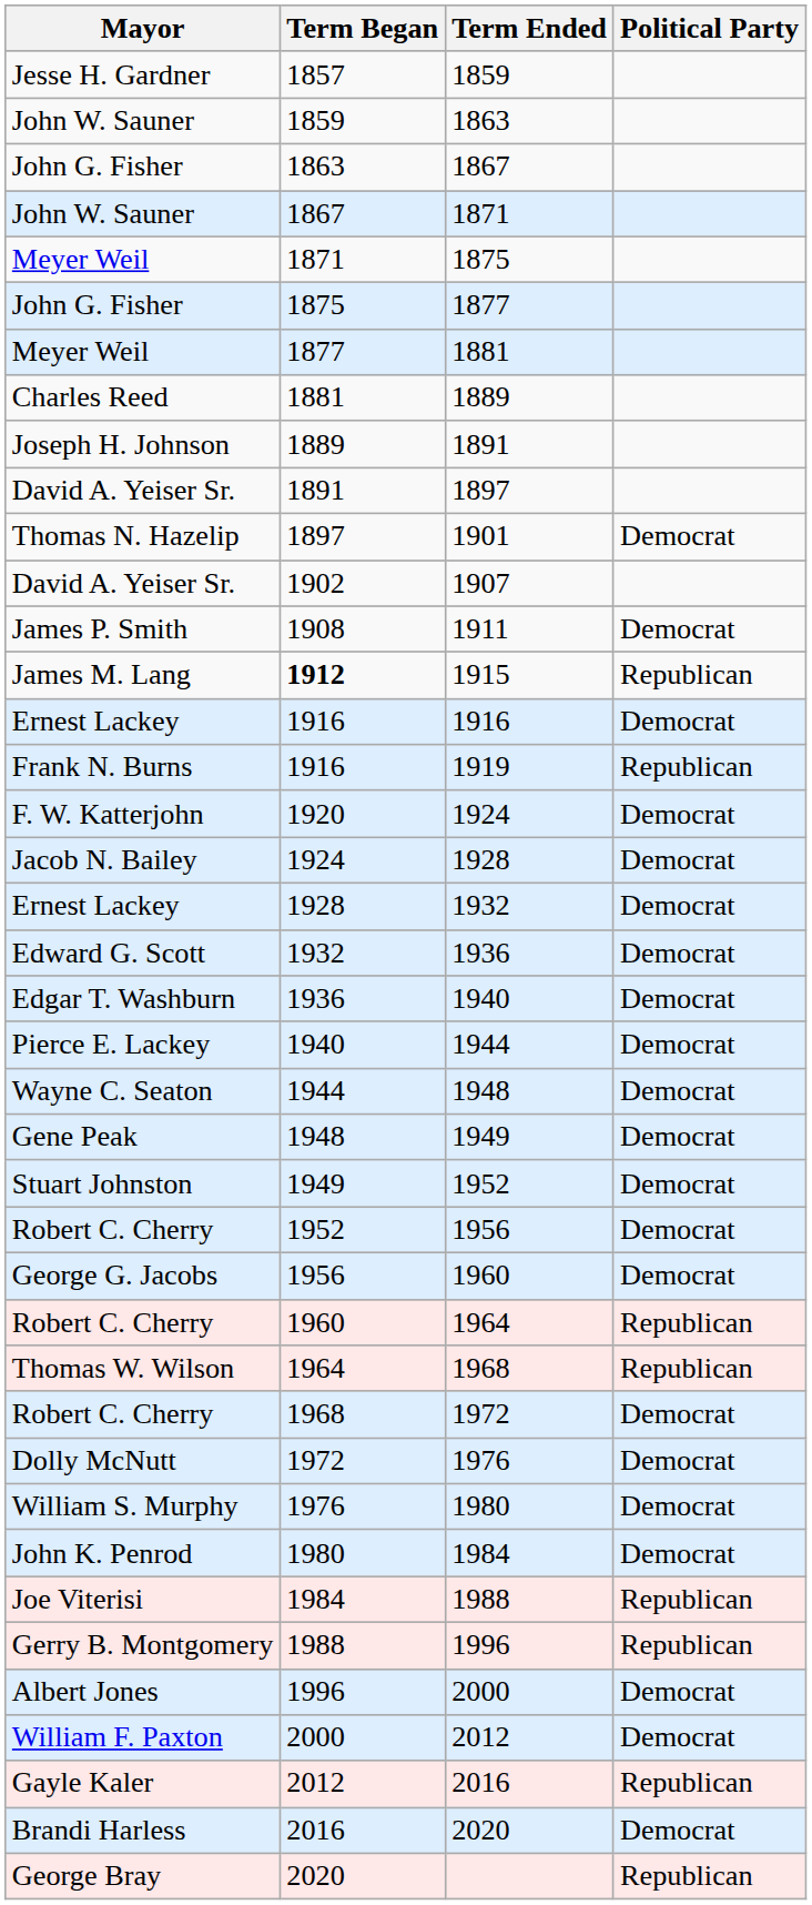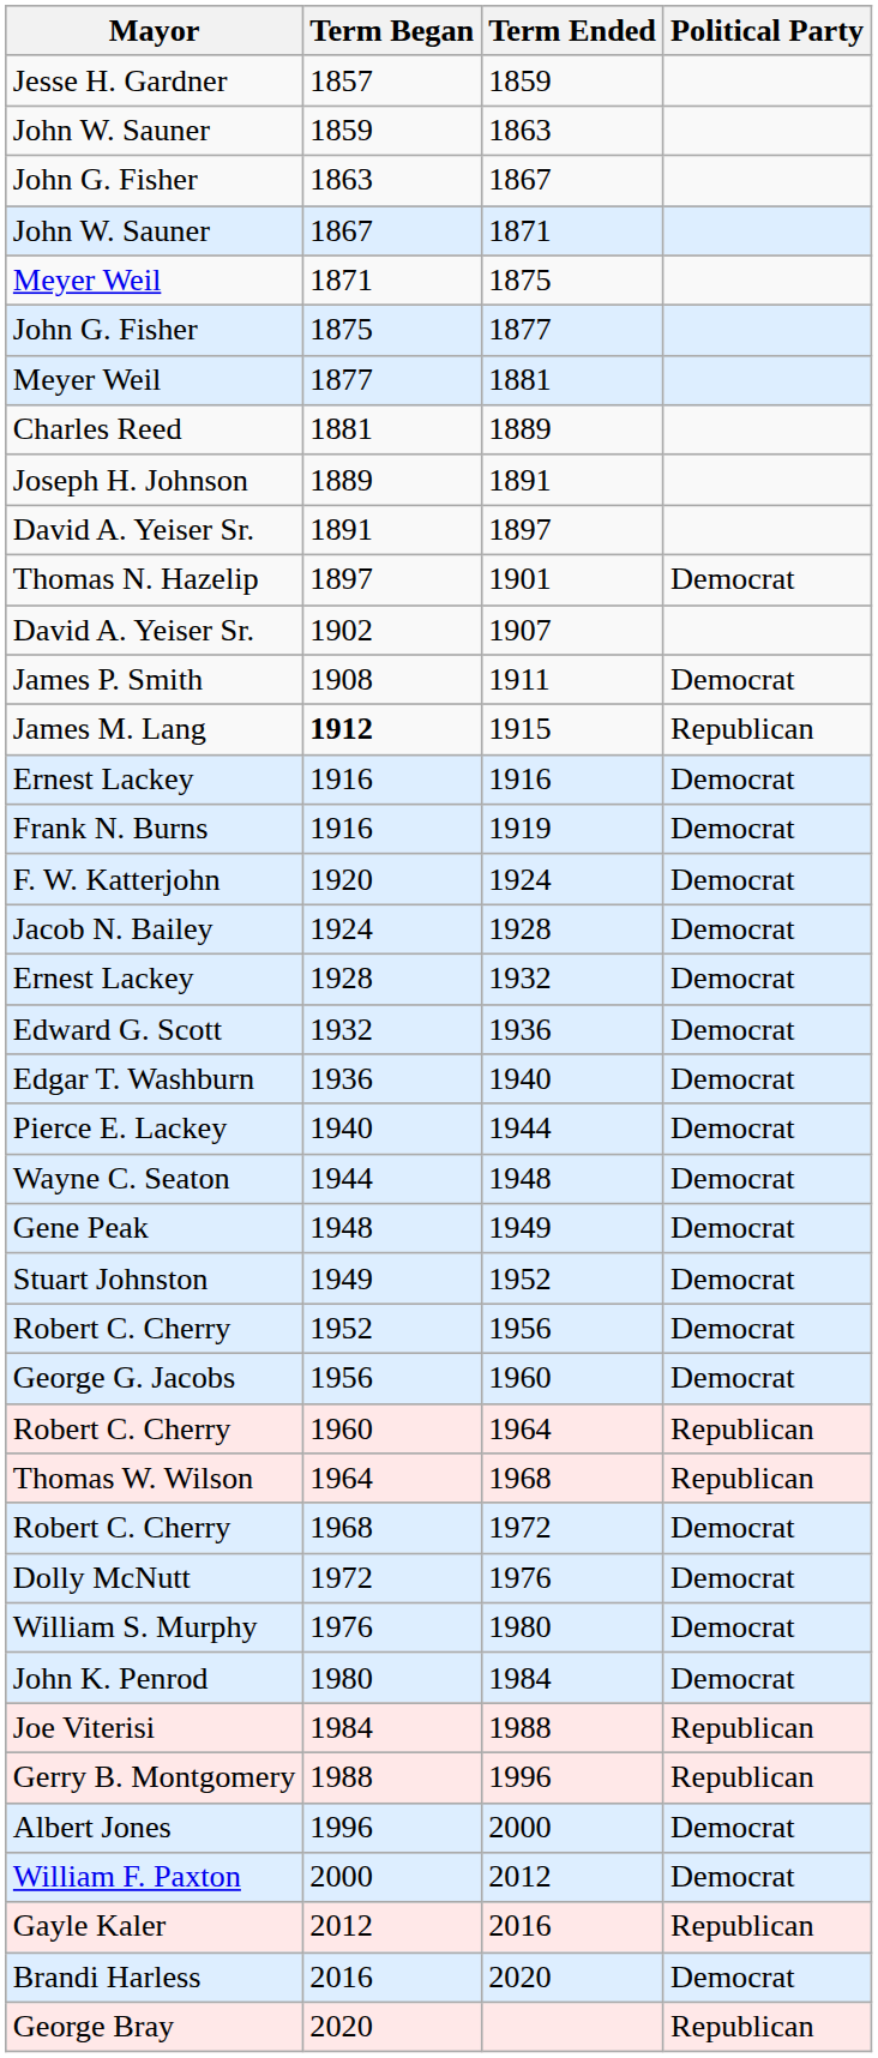 <table class="wikitable">
 <tr>
 <th>Mayor</th>
 <th>Term Began</th>
 <th>Term Ended</th>
 <th>Political Party</th>
 </tr>
 <tr>
 <td>Jesse H. Gardner</td>
 <td>1857</td>
 <td>1859</td>
 <td></td>
 </tr>
 <tr>
 <td>John W. Sauner</td>
 <td>1859</td>
 <td>1863</td>
 <td></td>
 </tr>
 <tr>
 <td>John G. Fisher</td>
 <td>1863</td>
 <td>1867</td>
 <td></td>
 </tr>
 <tr bgcolor="#ddeeff">
 <td>John W. Sauner</td>
 <td>1867</td>
 <td>1871</td>
 <td></td>
 </tr>
 <tr>
 <td><a href='#'>Meyer Weil</a></td>
 <td>1871</td>
 <td>1875</td>
 <td></td>
 </tr>
 <tr bgcolor="#ddeeff">
 <td>John G. Fisher</td>
 <td>1875</td>
 <td>1877</td>
 <td></td>
 </tr>
 <tr bgcolor="#ddeeff">
 <td>Meyer Weil</td>
 <td>1877</td>
 <td>1881</td>
 <td></td>
 </tr>
 <tr>
 <td>Charles Reed</td>
 <td>1881</td>
 <td>1889</td>
 <td></td>
 </tr>
 <tr>
 <td>Joseph H. Johnson</td>
 <td>1889</td>
 <td>1891</td>
 <td></td>
 </tr>
 <tr>
 <td>David A. Yeiser Sr.</td>
 <td>1891</td>
 <td>1897</td>
 <td></td>
 </tr>
 <tr>
 <td>Thomas N. Hazelip</td>
 <td>1897</td>
 <td>1901</td>
 <td>Democrat</td>
 </tr>
 <tr>
 <td>David A. Yeiser Sr.</td>
 <td>1902</td>
 <td>1907</td>
 <td></td>
 </tr>
 <tr>
 <td>James P. Smith</td>
 <td>1908</td>
 <td>1911</td>
 <td>Democrat</td>
 </tr>
 <tr>
 <td>James M. Lang</td>
 <td><strong>1912</strong></td>
 <td>1915</td>
 <td>Republican</td>
 </tr>
 <tr bgcolor="#ddeeff">
 <td>Ernest Lackey</td>
 <td>1916</td>
 <td>1916</td>
 <td>Democrat</td>
 </tr>
 <tr bgcolor="#ddeeff">
 <td>Frank N. Burns</td>
 <td>1916</td>
 <td>1919</td>
-<td>Republican</td>
+<td>Democrat</td>
 </tr>
 <tr bgcolor="#ddeeff">
 <td>F. W. Katterjohn</td>
 <td>1920</td>
 <td>1924</td>
 <td>Democrat</td>
 </tr>
 <tr bgcolor="#ddeeff">
 <td>Jacob N. Bailey</td>
 <td>1924</td>
 <td>1928</td>
 <td>Democrat</td>
 </tr>
 <tr bgcolor="#ddeeff">
 <td>Ernest Lackey</td>
 <td>1928</td>
 <td>1932</td>
 <td>Democrat</td>
 </tr>
 <tr bgcolor="#ddeeff">
 <td>Edward G. Scott</td>
 <td>1932</td>
 <td>1936</td>
 <td>Democrat</td>
 </tr>
 <tr bgcolor="#ddeeff">
 <td>Edgar T. Washburn</td>
 <td>1936</td>
 <td>1940</td>
 <td>Democrat</td>
 </tr>
 <tr bgcolor="#ddeeff">
 <td>Pierce E. Lackey</td>
 <td>1940</td>
 <td>1944</td>
 <td>Democrat</td>
 </tr>
 <tr bgcolor="#ddeeff">
 <td>Wayne C. Seaton</td>
 <td>1944</td>
 <td>1948</td>
 <td>Democrat</td>
 </tr>
 <tr bgcolor="#ddeeff">
 <td>Gene Peak</td>
 <td>1948</td>
 <td>1949</td>
 <td>Democrat</td>
 </tr>
 <tr bgcolor="#ddeeff">
 <td>Stuart Johnston</td>
 <td>1949</td>
 <td>1952</td>
 <td>Democrat</td>
 </tr>
 <tr bgcolor="#ddeeff">
 <td>Robert C. Cherry</td>
 <td>1952</td>
 <td>1956</td>
 <td>Democrat</td>
 </tr>
 <tr bgcolor="#ddeeff">
 <td>George G. Jacobs</td>
 <td>1956</td>
 <td>1960</td>
 <td>Democrat</td>
 </tr>
 <tr bgcolor="#ffe8e8">
 <td>Robert C. Cherry</td>
 <td>1960</td>
 <td>1964</td>
 <td>Republican</td>
 </tr>
 <tr bgcolor="#ffe8e8">
 <td>Thomas W. Wilson</td>
 <td>1964</td>
 <td>1968</td>
 <td>Republican</td>
 </tr>
 <tr bgcolor="#ddeeff">
 <td>Robert C. Cherry</td>
 <td>1968</td>
 <td>1972</td>
 <td>Democrat</td>
 </tr>
 <tr bgcolor="#ddeeff">
 <td>Dolly McNutt</td>
 <td>1972</td>
 <td>1976</td>
 <td>Democrat</td>
 </tr>
 <tr bgcolor="#ddeeff">
 <td>William S. Murphy</td>
 <td>1976</td>
 <td>1980</td>
 <td>Democrat</td>
 </tr>
 <tr bgcolor="#ddeeff">
 <td>John K. Penrod</td>
 <td>1980</td>
 <td>1984</td>
 <td>Democrat</td>
 </tr>
 <tr bgcolor="#ffe8e8">
 <td>Joe Viterisi</td>
 <td>1984</td>
 <td>1988</td>
 <td>Republican</td>
 </tr>
 <tr bgcolor="#ffe8e8">
 <td>Gerry B. Montgomery</td>
 <td>1988</td>
 <td>1996</td>
 <td>Republican</td>
 </tr>
 <tr bgcolor="#ddeeff">
 <td>Albert Jones</td>
 <td>1996</td>
 <td>2000</td>
 <td>Democrat</td>
 </tr>
 <tr bgcolor="#ddeeff">
 <td><a href='#'>William F. Paxton</a></td>
 <td>2000</td>
 <td>2012</td>
 <td>Democrat</td>
 </tr>
 <tr bgcolor="#ffe8e8">
 <td>Gayle Kaler</td>
 <td>2012</td>
 <td>2016</td>
 <td>Republican</td>
 </tr>
 <tr bgcolor= "#ddeeff">
 <td>Brandi Harless</td>
 <td>2016</td>
 <td>2020</td>
 <td>Democrat</td>
 </tr>
 <tr bgcolor= "#ffe8e8">
 <td>George Bray</td>
 <td>2020</td>
 <td></td>
 <td>Republican</td>
 </tr>
 </table>
